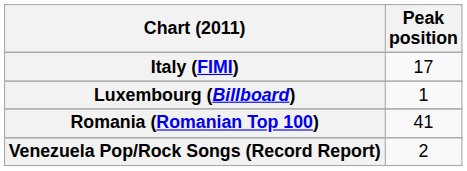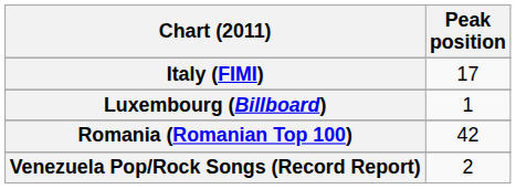 <table class="wikitable plainrowheaders sortable">
 <tr>
 <th scope="col">Chart (2011)</th>
 <th scope="col">Peak<br>position</th>
 </tr>
 <tr>
 </tr>
 <tr>
 </tr>
 <tr>
 </tr>
 <tr>
 </tr>
 <tr>
 </tr>
 <tr>
 </tr>
 <tr>
 </tr>
 <tr>
 </tr>
 <tr>
 </tr>
 <tr>
 </tr>
 <tr>
 </tr>
 <tr>
 </tr>
 <tr>
 </tr>
 <tr>
 <th scope="row">Italy (<a href='#'>FIMI</a>)</th>
 <td align=center>17</td>
 </tr>
 <tr>
 </tr>
 <tr>
 <th scope="row">Luxembourg (<em><a href='#'>Billboard</a></em>)</th>
 <td style="text-align:center;">1</td>
 </tr>
 <tr>
 </tr>
 <tr>
 </tr>
 <tr>
 </tr>
 <tr>
 </tr>
 <tr>
 </tr>
 <tr>
 <th scope="row">Romania (<a href='#'>Romanian Top 100</a>)</th>
-<td align="center">41</td>
+<td align="center">42</td>
 </tr>
 <tr>
 </tr>
 <tr>
 </tr>
 <tr>
 </tr>
 <tr>
 </tr>
 <tr>
 </tr>
 <tr>
 </tr>
 <tr>
 </tr>
 <tr>
 </tr>
 <tr>
 </tr>
 <tr>
 <th scope="row">Venezuela Pop/Rock Songs (Record Report)</th>
 <td align="center">2</td>
 </tr>
 </table>
